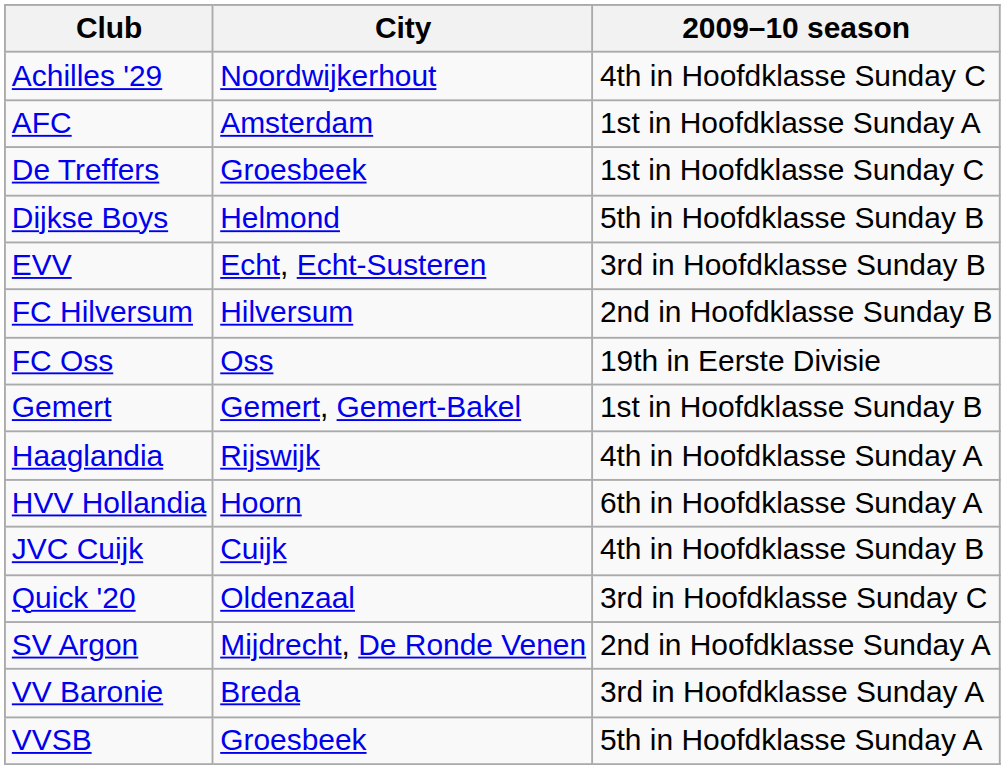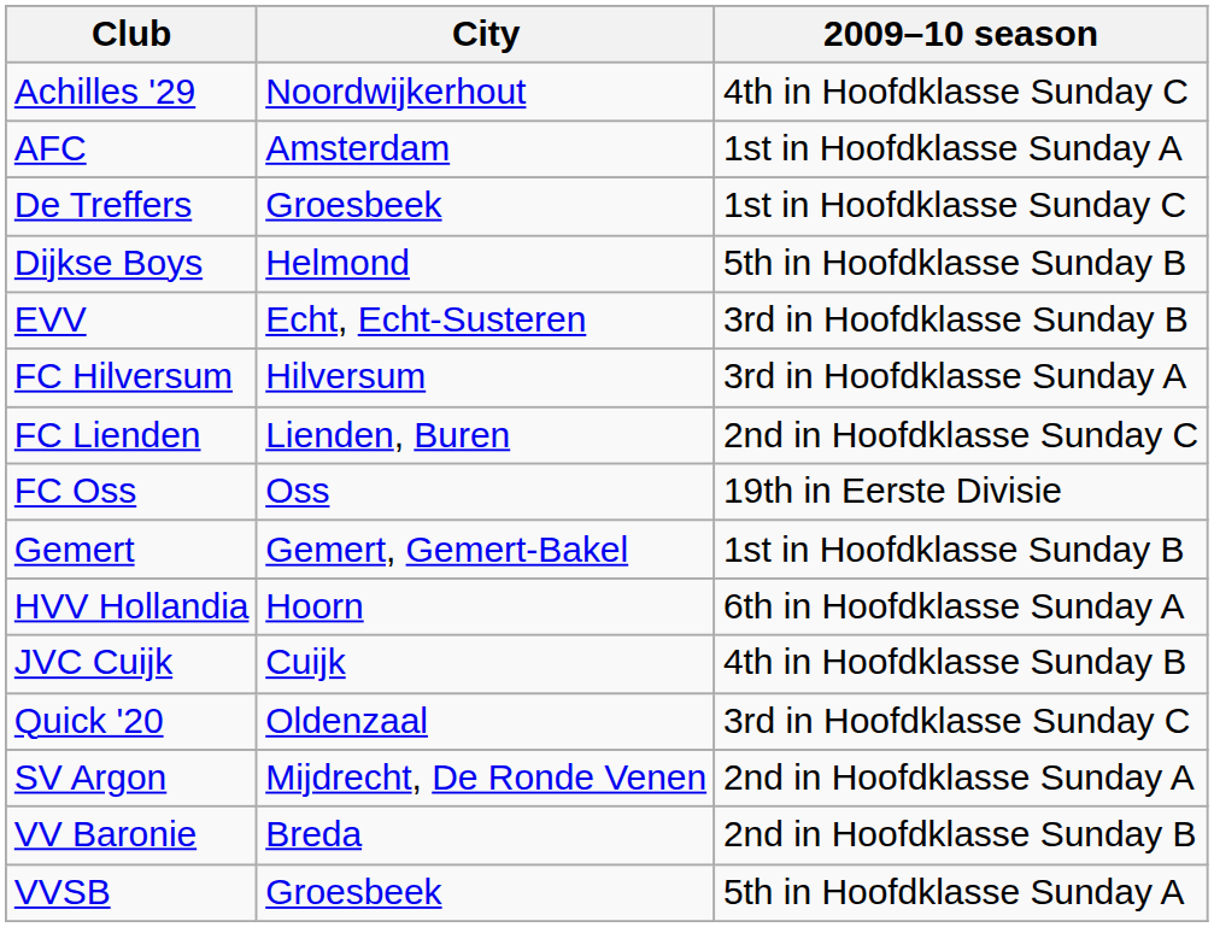 <table class="wikitable">
 <tr>
 <th>Club</th>
 <th>City</th>
 <th>2009–10 season</th>
 </tr>
 <tr>
 <td><a href='#'>Achilles '29</a></td>
 <td><a href='#'>Noordwijkerhout</a></td>
 <td>4th in Hoofdklasse Sunday C</td>
 </tr>
 <tr>
 <td><a href='#'>AFC</a></td>
 <td><a href='#'>Amsterdam</a></td>
 <td>1st in Hoofdklasse Sunday A</td>
 </tr>
 <tr>
 <td><a href='#'>De Treffers</a></td>
 <td><a href='#'>Groesbeek</a></td>
 <td>1st in Hoofdklasse Sunday C</td>
 </tr>
 <tr>
 <td><a href='#'>Dijkse Boys</a></td>
 <td><a href='#'>Helmond</a></td>
 <td>5th in Hoofdklasse Sunday B</td>
 </tr>
 <tr>
 <td><a href='#'>EVV</a></td>
 <td><a href='#'>Echt</a>, <a href='#'>Echt-Susteren</a></td>
 <td>3rd in Hoofdklasse Sunday B</td>
 </tr>
 <tr>
 <td><a href='#'>FC Hilversum</a></td>
 <td><a href='#'>Hilversum</a></td>
-<td>2nd in Hoofdklasse Sunday B</td>
+<td>3rd in Hoofdklasse Sunday A</td>
+</tr>
+<tr>
+<td><a href='#'>FC Lienden</a></td>
+<td><a href='#'>Lienden</a>, <a href='#'>Buren</a></td>
+<td>2nd in Hoofdklasse Sunday C</td>
 </tr>
 <tr>
 <td><a href='#'>FC Oss</a></td>
 <td><a href='#'>Oss</a></td>
 <td>19th in Eerste Divisie</td>
 </tr>
 <tr>
 <td><a href='#'>Gemert</a></td>
 <td><a href='#'>Gemert</a>, <a href='#'>Gemert-Bakel</a></td>
 <td>1st in Hoofdklasse Sunday B</td>
-</tr>
-<tr>
-<td><a href='#'>Haaglandia</a></td>
-<td><a href='#'>Rijswijk</a></td>
-<td>4th in Hoofdklasse Sunday A</td>
 </tr>
 <tr>
 <td><a href='#'>HVV Hollandia</a></td>
 <td><a href='#'>Hoorn</a></td>
 <td>6th in Hoofdklasse Sunday A</td>
 </tr>
 <tr>
 <td><a href='#'>JVC Cuijk</a></td>
 <td><a href='#'>Cuijk</a></td>
 <td>4th in Hoofdklasse Sunday B</td>
 </tr>
 <tr>
 <td><a href='#'>Quick '20</a></td>
 <td><a href='#'>Oldenzaal</a></td>
 <td>3rd in Hoofdklasse Sunday C</td>
 </tr>
 <tr>
 <td><a href='#'>SV Argon</a></td>
 <td><a href='#'>Mijdrecht</a>, <a href='#'>De Ronde Venen</a></td>
 <td>2nd in Hoofdklasse Sunday A</td>
 </tr>
 <tr>
 <td><a href='#'>VV Baronie</a></td>
 <td><a href='#'>Breda</a></td>
-<td>3rd in Hoofdklasse Sunday A</td>
+<td>2nd in Hoofdklasse Sunday B</td>
 </tr>
 <tr>
 <td><a href='#'>VVSB</a></td>
 <td><a href='#'>Groesbeek</a></td>
 <td>5th in Hoofdklasse Sunday A</td>
 </tr>
 </table>
